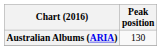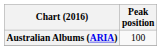 <table class="wikitable sortable plainrowheaders" style="text-align:center">
 <tr>
 <th scope="col">Chart (2016)</th>
 <th scope="col">Peak<br> position</th>
 </tr>
 <tr>
 <th scope="row">Australian Albums (<a href='#'>ARIA</a>)</th>
-<td>130</td>
+<td>100</td>
 </tr>
 <tr>
 </tr>
 <tr>
 </tr>
 <tr>
 </tr>
 <tr>
 </tr>
 <tr>
 </tr>
 <tr>
 </tr>
 <tr>
 </tr>
 </table>
